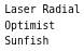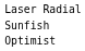 <table>
 <tr>
 <td>Laser Radial<br></td>
+<td></td>
+<td></td>
+<td></td>
+</tr>
+<tr>
+<td>Sunfish<br></td>
 <td></td>
 <td></td>
 <td></td>
 </tr>
 <tr>
 <td>Optimist<br></td>
 <td></td>
 <td></td>
 <td></td>
 </tr>
-<tr>
-<td>Sunfish<br></td>
-<td></td>
-<td></td>
-<td></td>
-</tr>
 </table>
